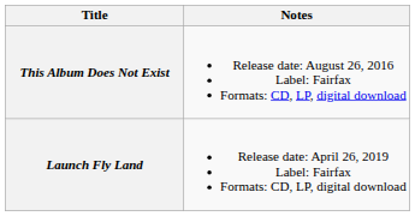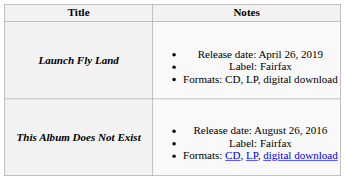 <table class="wikitable plainrowheaders" style="text-align:center;">
 <tr>
 <th scope="col" style="width:13em;">Title</th>
 <th scope="col">Notes</th>
 </tr>
 <tr>
+<th scope="row"><em>Launch Fly Land</em></th>
+<td><br><ul><li>Release date: April 26, 2019</li><li>Label: Fairfax</li><li>Formats: CD, LP, digital download</li></ul></td>
+</tr>
+<tr>
 <th scope="row"><em>This Album Does Not Exist</em></th>
 <td><br><ul><li>Release date: August 26, 2016</li><li>Label: Fairfax</li><li>Formats: <a href='#'>CD</a>, <a href='#'>LP</a>, <a href='#'>digital download</a></li></ul></td>
 </tr>
-<tr>
-<th scope="row"><em>Launch Fly Land</em></th>
-<td><br><ul><li>Release date: April 26, 2019</li><li>Label: Fairfax</li><li>Formats: CD, LP, digital download</li></ul></td>
-</tr>
 </table>
